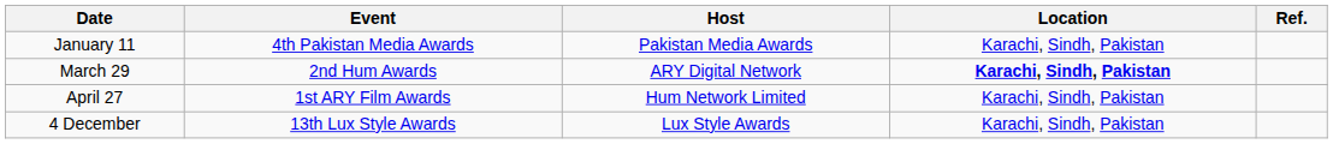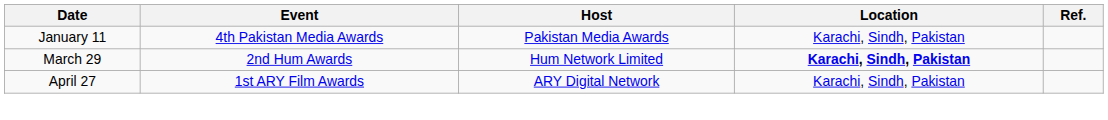 <table class="wikitable sortable" style="text-align: center; width: 100%; margin: 1em auto 1em auto;">
 <tr>
 <th>Date</th>
 <th>Event</th>
 <th>Host</th>
 <th>Location</th>
 <th>Ref.</th>
 </tr>
 <tr>
 <td>January 11</td>
 <td><a href='#'>4th Pakistan Media Awards</a></td>
 <td><a href='#'>Pakistan Media Awards</a></td>
 <td><a href='#'>Karachi</a>, <a href='#'>Sindh</a>, <a href='#'>Pakistan</a></td>
 <td></td>
 </tr>
 <tr>
 <td>March 29</td>
 <td><a href='#'>2nd Hum Awards</a></td>
-<td><a href='#'>ARY Digital Network</a></td>
+<td><a href='#'>Hum Network Limited</a></td>
 <td><strong><a href='#'>Karachi</a>, <a href='#'>Sindh</a>, <a href='#'>Pakistan</a></strong></td>
 <td></td>
 </tr>
 <tr>
 <td>April 27</td>
 <td><a href='#'>1st ARY Film Awards</a></td>
-<td><a href='#'>Hum Network Limited</a></td>
-<td><a href='#'>Karachi</a>, <a href='#'>Sindh</a>, <a href='#'>Pakistan</a></td>
-<td></td>
-</tr>
-<tr>
-<td>4 December</td>
-<td><a href='#'>13th Lux Style Awards</a></td>
-<td><a href='#'>Lux Style Awards</a></td>
+<td><a href='#'>ARY Digital Network</a></td>
 <td><a href='#'>Karachi</a>, <a href='#'>Sindh</a>, <a href='#'>Pakistan</a></td>
 <td></td>
 </tr>
 </table>
